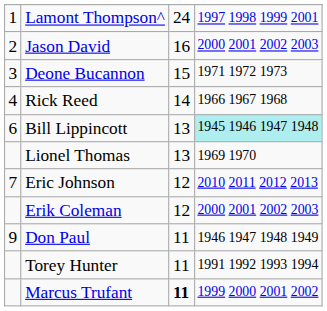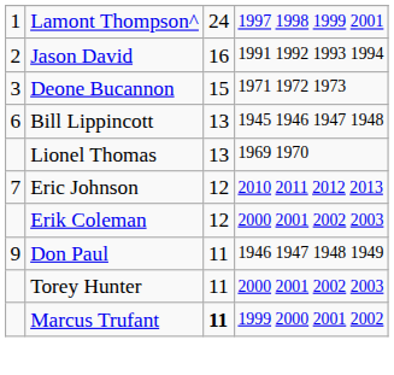 <table class="wikitable">
 <tr>
 </tr>
 <tr>
 <td>1</td>
 <td><a href='#'>Lamont Thompson^</a></td>
 <td>24</td>
 <td style="font-size:80%;"><a href='#'>1997</a> <a href='#'>1998</a> <a href='#'>1999</a> <a href='#'>2001</a></td>
 </tr>
 <tr>
 <td>2</td>
 <td><a href='#'>Jason David</a></td>
 <td>16</td>
-<td style="font-size:80%;"><a href='#'>2000</a> <a href='#'>2001</a> <a href='#'>2002</a> <a href='#'>2003</a></td>
+<td style="font-size:80%;">1991 1992 1993 1994</td>
 </tr>
 <tr>
 <td>3</td>
 <td><a href='#'>Deone Bucannon</a></td>
 <td>15</td>
 <td style="font-size:80%;">1971 1972 1973</td>
 </tr>
 <tr>
-<td>4</td>
-<td>Rick Reed</td>
-<td>14</td>
-<td style="font-size:80%;">1966 1967 1968</td>
-</tr>
-<tr>
 <td>6</td>
 <td>Bill Lippincott</td>
 <td>13</td>
-<td style="background: paleturquoise; font-size:80%;">1945 1946 1947 1948</td>
+<td style="font-size:80%;">1945 1946 1947 1948</td>
 </tr>
 <tr>
 <td></td>
 <td>Lionel Thomas</td>
 <td>13</td>
 <td style="font-size:80%;">1969 1970</td>
 </tr>
 <tr>
 <td>7</td>
 <td>Eric Johnson</td>
 <td>12</td>
 <td style="font-size:80%;"><a href='#'>2010</a> <a href='#'>2011</a> <a href='#'>2012</a> <a href='#'>2013</a></td>
 </tr>
 <tr>
 <td></td>
 <td><a href='#'>Erik Coleman</a></td>
 <td>12</td>
 <td style="font-size:80%;"><a href='#'>2000</a> <a href='#'>2001</a> <a href='#'>2002</a> <a href='#'>2003</a></td>
 </tr>
 <tr>
 <td>9</td>
 <td><a href='#'>Don Paul</a></td>
 <td>11</td>
 <td style="font-size:80%;">1946 1947 1948 1949</td>
 </tr>
 <tr>
 <td></td>
 <td>Torey Hunter</td>
 <td>11</td>
-<td style="font-size:80%;">1991 1992 1993 1994</td>
+<td style="font-size:80%;"><a href='#'>2000</a> <a href='#'>2001</a> <a href='#'>2002</a> <a href='#'>2003</a></td>
 </tr>
 <tr>
 <td></td>
 <td><a href='#'>Marcus Trufant</a></td>
 <td><strong>11</strong></td>
 <td style="font-size:80%;"><a href='#'>1999</a> <a href='#'>2000</a> <a href='#'>2001</a> <a href='#'>2002</a></td>
 </tr>
 </table>
